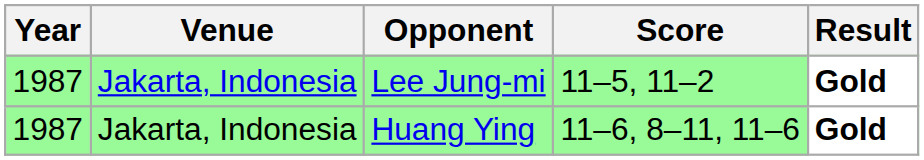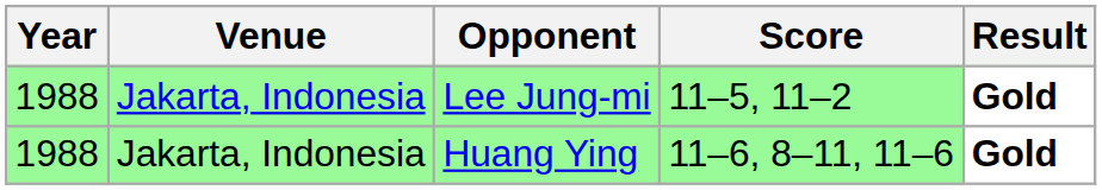 <table class="sortable wikitable" style="font-size: 90%;">
 <tr>
 <th>Year</th>
 <th>Venue</th>
 <th>Opponent</th>
 <th>Score</th>
 <th>Result</th>
 </tr>
 <tr style="background:#98FB98">
-<td align="center">1987</td>
+<td align="center">1988</td>
 <td align="left"><a href='#'>Jakarta, Indonesia</a></td>
 <td align="left"> <a href='#'>Lee Jung-mi</a></td>
 <td align="left">11–5, 11–2</td>
 <td style="text-align:left; background:white"> <strong>Gold</strong></td>
 </tr>
 <tr style="background:#98FB98">
-<td align="center">1987</td>
+<td align="center">1988</td>
 <td align="left">Jakarta, Indonesia</td>
 <td align="left"> <a href='#'>Huang Ying</a></td>
 <td align="left">11–6, 8–11, 11–6</td>
 <td style="text-align:left; background:white"> <strong>Gold</strong></td>
 </tr>
 </table>
